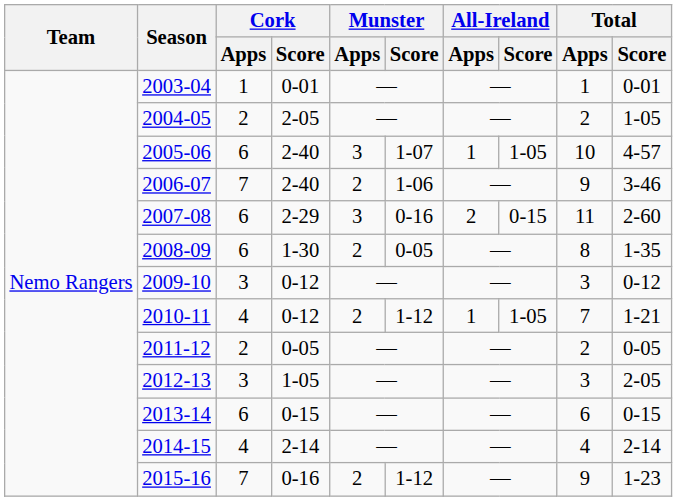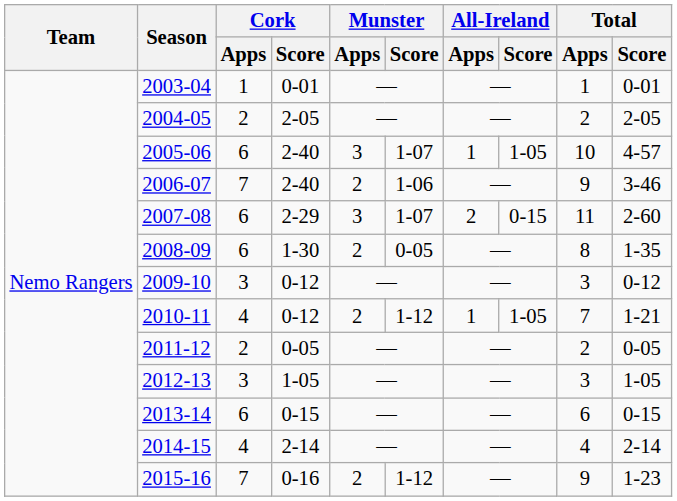 <table class="wikitable" style="text-align:center">
 <tr>
 <th rowspan="2">Team</th>
 <th rowspan="2">Season</th>
 <th colspan="2"><a href='#'>Cork</a></th>
 <th colspan="2"><a href='#'>Munster</a></th>
 <th colspan="2"><a href='#'>All-Ireland</a></th>
 <th colspan="2">Total</th>
 </tr>
 <tr>
 <th>Apps</th>
 <th>Score</th>
 <th>Apps</th>
 <th>Score</th>
 <th>Apps</th>
 <th>Score</th>
 <th>Apps</th>
 <th>Score</th>
 </tr>
 <tr>
 <td rowspan="17"><a href='#'>Nemo Rangers</a></td>
 <td><a href='#'>2003-04</a></td>
 <td>1</td>
 <td>0-01</td>
 <td colspan=2>—</td>
 <td colspan=2>—</td>
 <td>1</td>
 <td>0-01</td>
 </tr>
 <tr>
 <td><a href='#'>2004-05</a></td>
 <td>2</td>
 <td>2-05</td>
 <td colspan=2>—</td>
 <td colspan=2>—</td>
 <td>2</td>
-<td>1-05</td>
+<td>2-05</td>
 </tr>
 <tr>
 <td><a href='#'>2005-06</a></td>
 <td>6</td>
 <td>2-40</td>
 <td>3</td>
 <td>1-07</td>
 <td>1</td>
 <td>1-05</td>
 <td>10</td>
 <td>4-57</td>
 </tr>
 <tr>
 <td><a href='#'>2006-07</a></td>
 <td>7</td>
 <td>2-40</td>
 <td>2</td>
 <td>1-06</td>
 <td colspan=2>—</td>
 <td>9</td>
 <td>3-46</td>
 </tr>
 <tr>
 <td><a href='#'>2007-08</a></td>
 <td>6</td>
 <td>2-29</td>
 <td>3</td>
-<td>0-16</td>
+<td>1-07</td>
 <td>2</td>
 <td>0-15</td>
 <td>11</td>
 <td>2-60</td>
 </tr>
 <tr>
 <td><a href='#'>2008-09</a></td>
 <td>6</td>
 <td>1-30</td>
 <td>2</td>
 <td>0-05</td>
 <td colspan=2>—</td>
 <td>8</td>
 <td>1-35</td>
 </tr>
 <tr>
 <td><a href='#'>2009-10</a></td>
 <td>3</td>
 <td>0-12</td>
 <td colspan=2>—</td>
 <td colspan=2>—</td>
 <td>3</td>
 <td>0-12</td>
 </tr>
 <tr>
 <td><a href='#'>2010-11</a></td>
 <td>4</td>
 <td>0-12</td>
 <td>2</td>
 <td>1-12</td>
 <td>1</td>
 <td>1-05</td>
 <td>7</td>
 <td>1-21</td>
 </tr>
 <tr>
 <td><a href='#'>2011-12</a></td>
 <td>2</td>
 <td>0-05</td>
 <td colspan=2>—</td>
 <td colspan=2>—</td>
 <td>2</td>
 <td>0-05</td>
 </tr>
 <tr>
 <td><a href='#'>2012-13</a></td>
 <td>3</td>
 <td>1-05</td>
 <td colspan=2>—</td>
 <td colspan=2>—</td>
 <td>3</td>
-<td>2-05</td>
+<td>1-05</td>
 </tr>
 <tr>
 <td><a href='#'>2013-14</a></td>
 <td>6</td>
 <td>0-15</td>
 <td colspan=2>—</td>
 <td colspan=2>—</td>
 <td>6</td>
 <td>0-15</td>
 </tr>
 <tr>
 <td><a href='#'>2014-15</a></td>
 <td>4</td>
 <td>2-14</td>
 <td colspan=2>—</td>
 <td colspan=2>—</td>
 <td>4</td>
 <td>2-14</td>
 </tr>
 <tr>
 <td><a href='#'>2015-16</a></td>
 <td>7</td>
 <td>0-16</td>
 <td>2</td>
 <td>1-12</td>
 <td colspan=2>—</td>
 <td>9</td>
 <td>1-23</td>
 </tr>
 </table>
